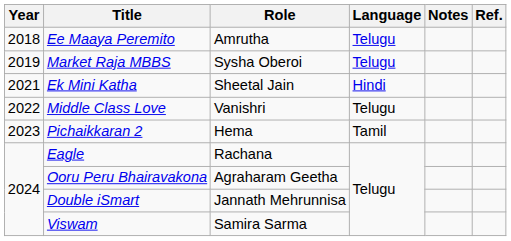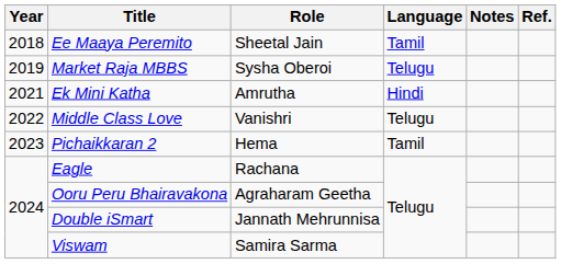 <table class="wikitable sortable">
 <tr>
 <th scope="col">Year</th>
 <th scope="col">Title</th>
 <th scope="col">Role</th>
 <th scope="col">Language</th>
 <th class="unsortable" scope="col">Notes</th>
 <th class="unsortable" scope="col">Ref.</th>
 </tr>
 <tr>
 <td>2018</td>
 <td><em><a href='#'>Ee Maaya Peremito</a></em></td>
-<td>Amrutha</td>
-<td><a href='#'> Telugu</a></td>
+<td>Sheetal Jain</td>
+<td><a href='#'> Tamil</a></td>
 <td></td>
 <td></td>
 </tr>
 <tr>
 <td>2019</td>
 <td><em><a href='#'>Market Raja MBBS</a></em></td>
 <td>Sysha Oberoi</td>
 <td><a href='#'> Telugu</a></td>
 <td></td>
 <td></td>
 </tr>
 <tr>
 <td>2021</td>
 <td><em><a href='#'>Ek Mini Katha</a></em></td>
-<td>Sheetal Jain</td>
+<td>Amrutha</td>
 <td><a href='#'>Hindi</a></td>
 <td></td>
 <td></td>
 </tr>
 <tr>
 <td>2022</td>
 <td><em><a href='#'>Middle Class Love</a></em></td>
 <td>Vanishri</td>
 <td>Telugu</td>
 <td></td>
 <td></td>
 </tr>
 <tr>
 <td>2023</td>
 <td><em><a href='#'>Pichaikkaran 2</a></em></td>
 <td>Hema</td>
 <td>Tamil</td>
 <td></td>
 <td></td>
 </tr>
 <tr>
 <td rowspan=4>2024</td>
 <td><em><a href='#'>Eagle</a></em></td>
 <td>Rachana</td>
 <td rowspan=4>Telugu</td>
 <td></td>
 <td></td>
 </tr>
 <tr>
 <td><em><a href='#'>Ooru Peru Bhairavakona</a></em></td>
 <td>Agraharam Geetha</td>
 <td></td>
 <td></td>
 </tr>
 <tr>
 <td><em><a href='#'>Double iSmart</a></em></td>
 <td>Jannath Mehrunnisa</td>
 <td></td>
 <td></td>
 </tr>
 <tr>
 <td><em><a href='#'>Viswam</a></em></td>
 <td>Samira Sarma</td>
 <td></td>
 <td></td>
 </tr>
 </table>
